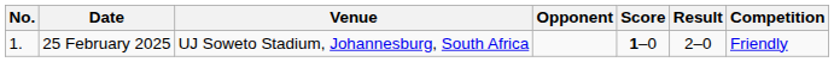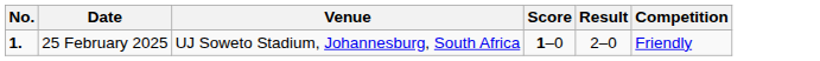 <table class="wikitable">
 <tr>
 <th>No.</th>
 <th>Date</th>
 <th>Venue</th>
-<th>Opponent</th>
 <th>Score</th>
 <th>Result</th>
 <th>Competition</th>
 </tr>
 <tr>
-<td>1.</td>
+<td><strong>1.</strong></td>
 <td>25 February 2025</td>
 <td>UJ Soweto Stadium, <a href='#'>Johannesburg</a>, <a href='#'>South Africa</a></td>
-<td></td>
 <td align="center"><strong>1</strong>–0</td>
 <td align="center">2–0</td>
 <td><a href='#'>Friendly</a></td>
 </tr>
 </table>
